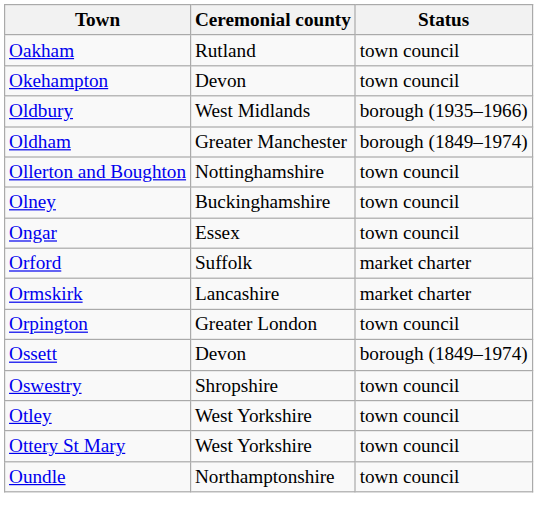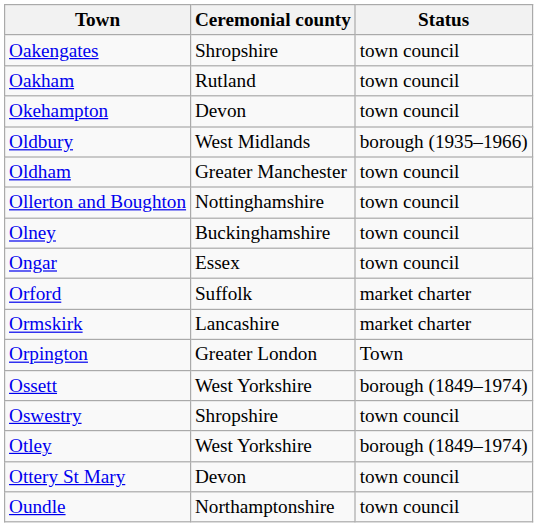 <table class="wikitable sortable">
 <tr>
 <th>Town</th>
 <th>Ceremonial county</th>
 <th>Status</th>
+</tr>
+<tr>
+<td><a href='#'>Oakengates</a></td>
+<td>Shropshire</td>
+<td>town council</td>
 </tr>
 <tr>
 <td><a href='#'>Oakham</a></td>
 <td>Rutland</td>
 <td>town council</td>
 </tr>
 <tr>
 <td><a href='#'>Okehampton</a></td>
 <td>Devon</td>
 <td>town council</td>
 </tr>
 <tr>
 <td><a href='#'>Oldbury</a></td>
 <td>West Midlands</td>
 <td>borough (1935–1966)</td>
 </tr>
 <tr>
 <td><a href='#'>Oldham</a></td>
 <td>Greater Manchester</td>
-<td>borough (1849–1974)</td>
+<td>town council</td>
 </tr>
 <tr>
 <td><a href='#'>Ollerton and Boughton</a></td>
 <td>Nottinghamshire</td>
 <td>town council</td>
 </tr>
 <tr>
 <td><a href='#'>Olney</a></td>
 <td>Buckinghamshire</td>
 <td>town council</td>
 </tr>
 <tr>
 <td><a href='#'>Ongar</a></td>
 <td>Essex</td>
 <td>town council</td>
 </tr>
 <tr>
 <td><a href='#'>Orford</a></td>
 <td>Suffolk</td>
 <td>market charter</td>
 </tr>
 <tr>
 <td><a href='#'>Ormskirk</a></td>
 <td>Lancashire</td>
 <td>market charter</td>
 </tr>
 <tr>
 <td><a href='#'>Orpington</a></td>
 <td>Greater London</td>
-<td>town council</td>
+<td>Town</td>
 </tr>
 <tr>
 <td><a href='#'>Ossett</a></td>
-<td>Devon</td>
+<td>West Yorkshire</td>
 <td>borough (1849–1974)</td>
 </tr>
 <tr>
 <td><a href='#'>Oswestry</a></td>
 <td>Shropshire</td>
 <td>town council</td>
 </tr>
 <tr>
 <td><a href='#'>Otley</a></td>
 <td>West Yorkshire</td>
-<td>town council</td>
+<td>borough (1849–1974)</td>
 </tr>
 <tr>
 <td><a href='#'>Ottery St Mary</a></td>
-<td>West Yorkshire</td>
+<td>Devon</td>
 <td>town council</td>
 </tr>
 <tr>
 <td><a href='#'>Oundle</a></td>
 <td>Northamptonshire</td>
 <td>town council</td>
 </tr>
 </table>
